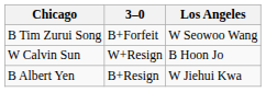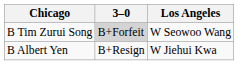 <table class="wikitable">
 <tr>
 <th>Chicago</th>
 <th>3–0</th>
 <th>Los Angeles</th>
 </tr>
 <tr>
 <td>B Tim Zurui Song</td>
-<td>B+Forfeit</td>
+<td style="background: lightgrey;">B+Forfeit</td>
 <td>W Seowoo Wang</td>
-</tr>
-<tr>
-<td>W Calvin Sun</td>
-<td>W+Resign</td>
-<td>B Hoon Jo</td>
 </tr>
 <tr>
 <td>B Albert Yen</td>
 <td>B+Resign</td>
 <td>W Jiehui Kwa</td>
 </tr>
 </table>
